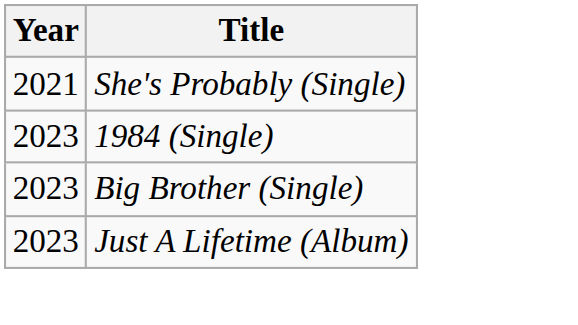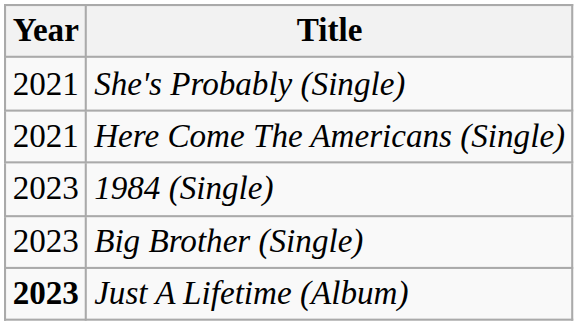 <table class="wikitable">
 <tr>
 <th>Year</th>
 <th>Title</th>
 </tr>
 <tr>
 <td>2021</td>
 <td><em> She's Probably (Single) </em></td>
 </tr>
 <tr>
+<td>2021</td>
+<td><em> Here Come The Americans (Single) </em></td>
+</tr>
+<tr>
 <td>2023</td>
 <td><em> 1984 (Single) </em></td>
 </tr>
 <tr>
 <td>2023</td>
 <td><em> Big Brother (Single)</em></td>
 </tr>
 <tr>
-<td>2023</td>
+<td><strong>2023</strong></td>
 <td><em> Just A Lifetime (Album) </em></td>
 </tr>
 </table>
